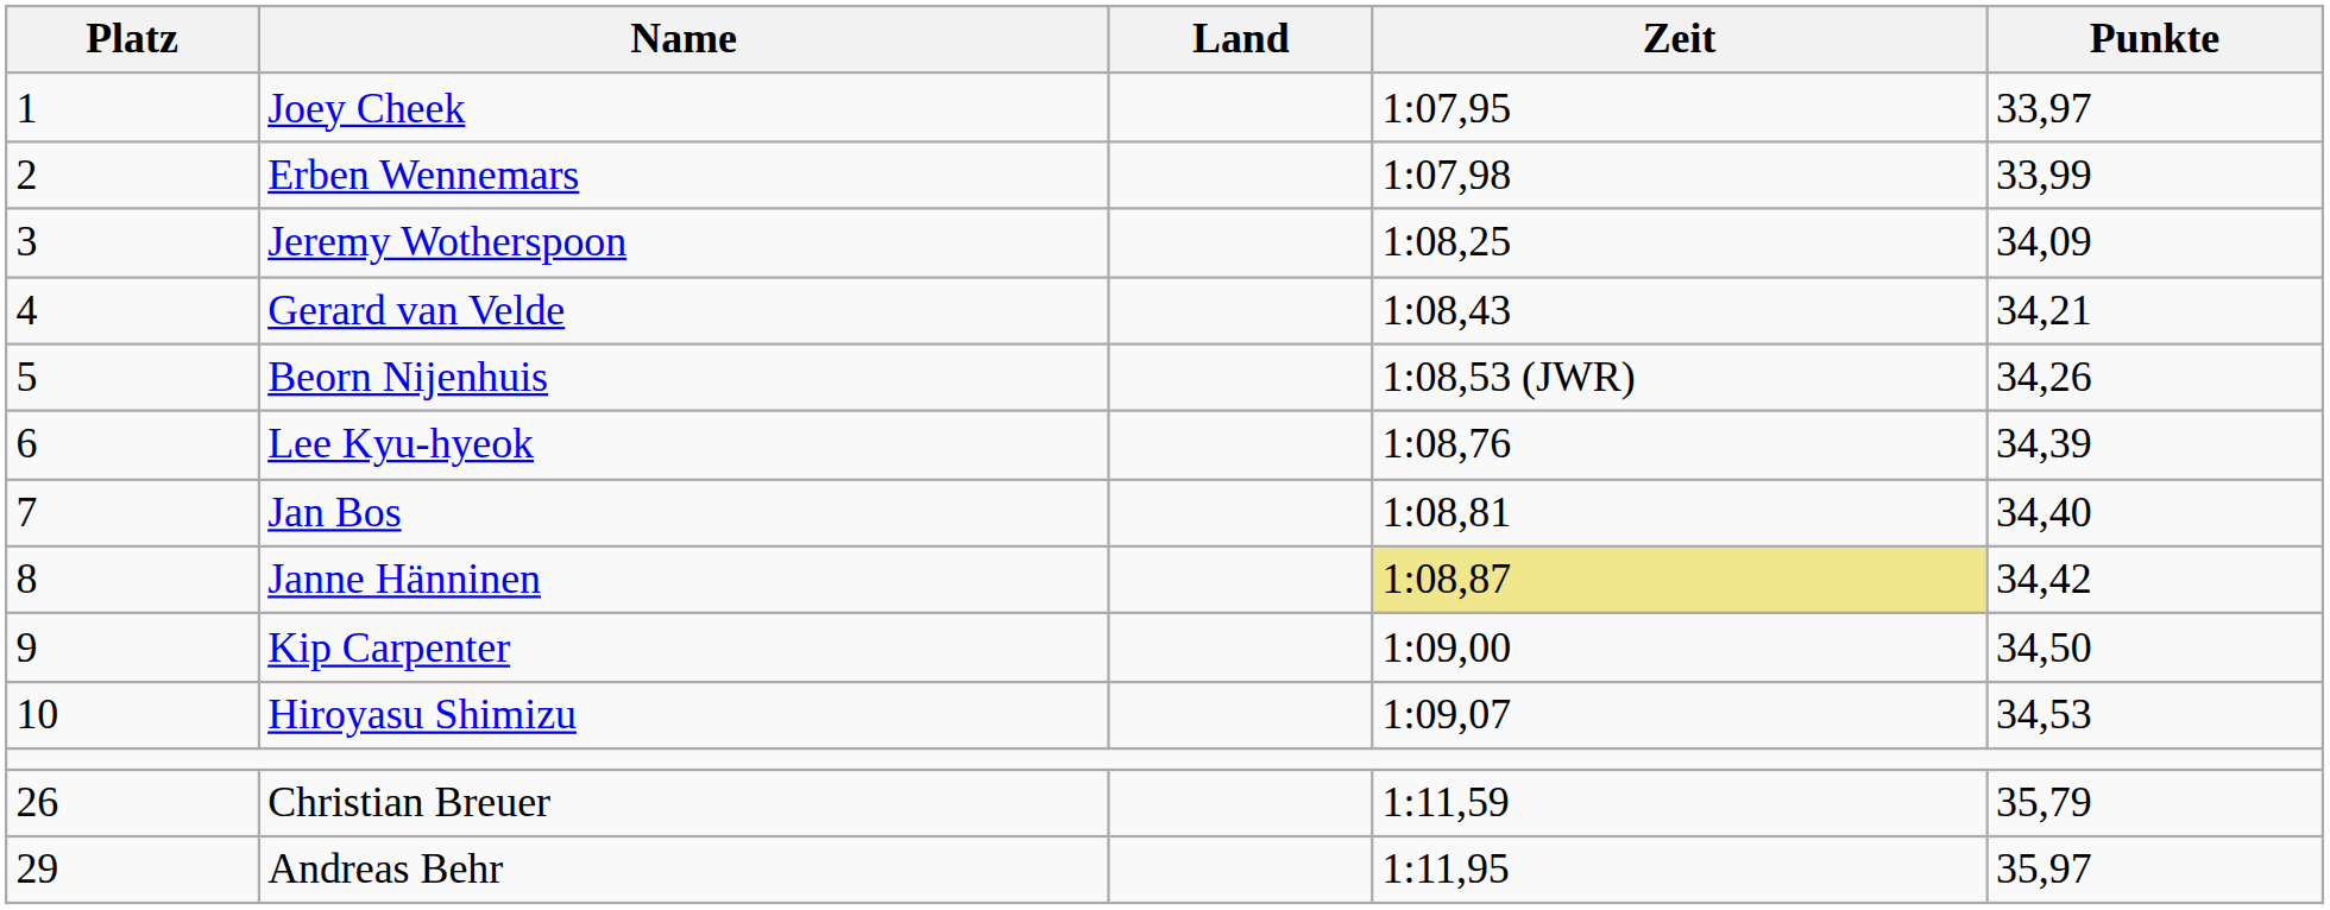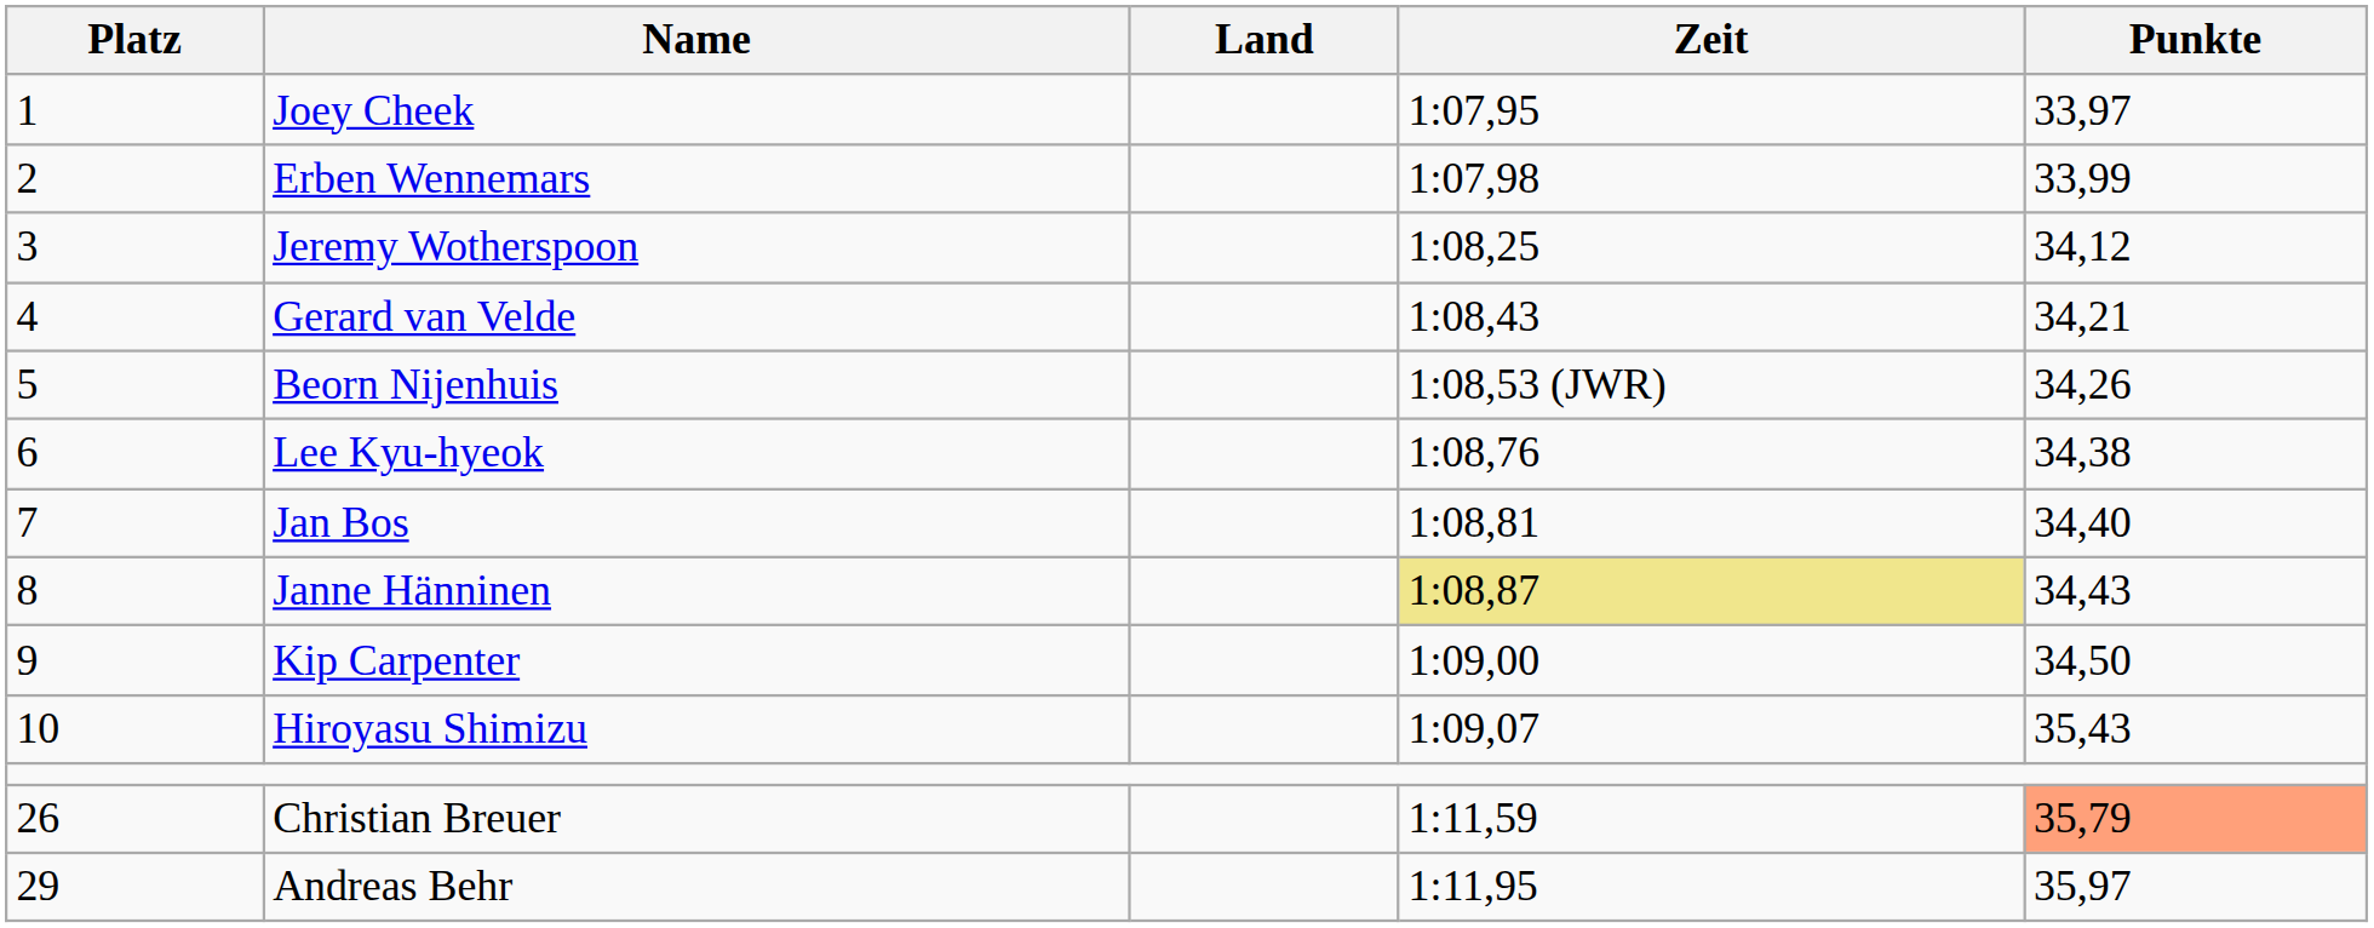 <table class="prettytable" style="width:55%;">
 <tr>
 <th>Platz</th>
 <th>Name</th>
 <th>Land</th>
 <th>Zeit</th>
 <th>Punkte</th>
 </tr>
 <tr>
 <td>1</td>
 <td><a href='#'>Joey Cheek</a></td>
 <td></td>
 <td>1:07,95</td>
 <td>33,97</td>
 </tr>
 <tr>
 <td>2</td>
 <td><a href='#'>Erben Wennemars</a></td>
 <td></td>
 <td>1:07,98</td>
 <td>33,99</td>
 </tr>
 <tr>
 <td>3</td>
 <td><a href='#'>Jeremy Wotherspoon</a></td>
 <td></td>
 <td>1:08,25</td>
-<td>34,09</td>
+<td>34,12</td>
 </tr>
 <tr>
 <td>4</td>
 <td><a href='#'>Gerard van Velde</a></td>
 <td></td>
 <td>1:08,43</td>
 <td>34,21</td>
 </tr>
 <tr>
 <td>5</td>
 <td><a href='#'>Beorn Nijenhuis</a></td>
 <td></td>
 <td>1:08,53 (JWR)</td>
 <td>34,26</td>
 </tr>
 <tr>
 <td>6</td>
 <td><a href='#'>Lee Kyu-hyeok</a></td>
 <td></td>
 <td>1:08,76</td>
-<td>34,39</td>
+<td>34,38</td>
 </tr>
 <tr>
 <td>7</td>
 <td><a href='#'>Jan Bos</a></td>
 <td></td>
 <td>1:08,81</td>
 <td>34,40</td>
 </tr>
 <tr>
 <td>8</td>
 <td><a href='#'>Janne Hänninen</a></td>
 <td></td>
 <td style="background: khaki;">1:08,87</td>
-<td>34,42</td>
+<td>34,43</td>
 </tr>
 <tr>
 <td>9</td>
 <td><a href='#'>Kip Carpenter</a></td>
 <td></td>
 <td>1:09,00</td>
 <td>34,50</td>
 </tr>
 <tr>
 <td>10</td>
 <td><a href='#'>Hiroyasu Shimizu</a></td>
 <td></td>
 <td>1:09,07</td>
-<td>34,53</td>
+<td>35,43</td>
 </tr>
 <tr>
 <td colspan="5"></td>
 </tr>
 <tr>
 <td>26</td>
 <td>Christian Breuer</td>
 <td></td>
 <td>1:11,59</td>
-<td>35,79</td>
+<td style="background: lightsalmon;">35,79</td>
 </tr>
 <tr>
 <td>29</td>
 <td>Andreas Behr</td>
 <td></td>
 <td>1:11,95</td>
 <td>35,97</td>
 </tr>
 </table>
